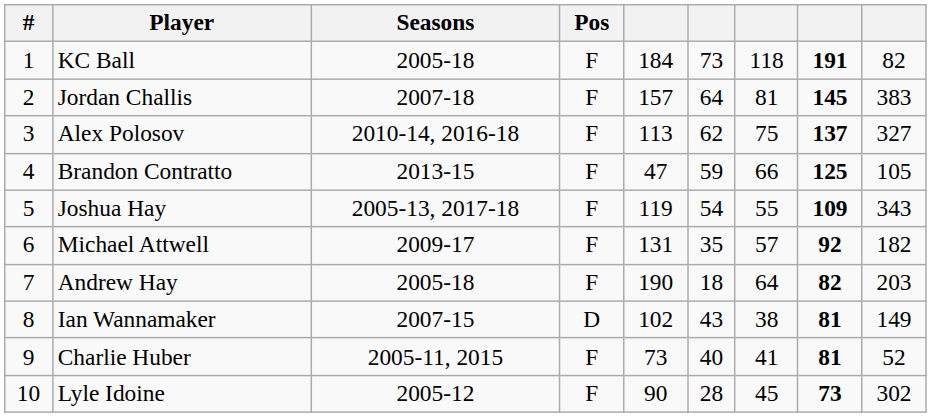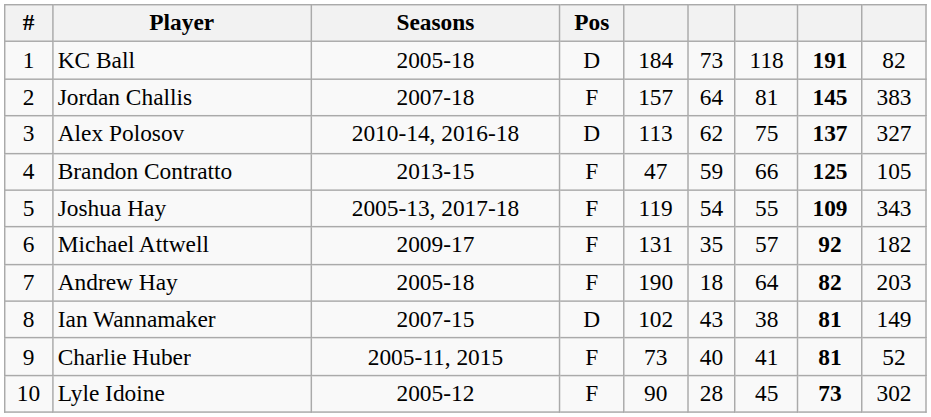 <table class="wikitable"  style="width:50%; text-align:center;">
 <tr>
 <th>#</th>
 <th class=unsortable>Player</th>
 <th class=unsortable>Seasons</th>
 <th class=unsortable>Pos</th>
 <th></th>
 <th></th>
 <th></th>
 <th></th>
 <th></th>
 </tr>
 <tr>
 <td>1</td>
 <td style="text-align:left;"> KC Ball</td>
 <td>2005-18</td>
-<td>F</td>
+<td>D</td>
 <td>184</td>
 <td>73</td>
 <td>118</td>
 <td><strong>191</strong></td>
 <td>82</td>
 </tr>
 <tr>
 <td>2</td>
 <td style="text-align:left;"> Jordan Challis</td>
 <td>2007-18</td>
 <td>F</td>
 <td>157</td>
 <td>64</td>
 <td>81</td>
 <td><strong>145</strong></td>
 <td>383</td>
 </tr>
 <tr>
 <td>3</td>
 <td style="text-align:left;"> Alex Polosov</td>
 <td>2010-14, 2016-18</td>
-<td>F</td>
+<td>D</td>
 <td>113</td>
 <td>62</td>
 <td>75</td>
 <td><strong>137</strong></td>
 <td>327</td>
 </tr>
 <tr>
 <td>4</td>
 <td style="text-align:left;"> Brandon Contratto</td>
 <td>2013-15</td>
 <td>F</td>
 <td>47</td>
 <td>59</td>
 <td>66</td>
 <td><strong>125</strong></td>
 <td>105</td>
 </tr>
 <tr>
 <td>5</td>
 <td style="text-align:left;"> Joshua Hay</td>
 <td>2005-13, 2017-18</td>
 <td>F</td>
 <td>119</td>
 <td>54</td>
 <td>55</td>
 <td><strong>109</strong></td>
 <td>343</td>
 </tr>
 <tr>
 <td>6</td>
 <td style="text-align:left;"> Michael Attwell</td>
 <td>2009-17</td>
 <td>F</td>
 <td>131</td>
 <td>35</td>
 <td>57</td>
 <td><strong>92</strong></td>
 <td>182</td>
 </tr>
 <tr>
 <td>7</td>
 <td style="text-align:left;"> Andrew Hay</td>
 <td>2005-18</td>
 <td>F</td>
 <td>190</td>
 <td>18</td>
 <td>64</td>
 <td><strong>82</strong></td>
 <td>203</td>
 </tr>
 <tr>
 <td>8</td>
 <td style="text-align:left;"> Ian Wannamaker</td>
 <td>2007-15</td>
 <td>D</td>
 <td>102</td>
 <td>43</td>
 <td>38</td>
 <td><strong>81</strong></td>
 <td>149</td>
 </tr>
 <tr>
 <td>9</td>
 <td style="text-align:left;"> Charlie Huber</td>
 <td>2005-11, 2015</td>
 <td>F</td>
 <td>73</td>
 <td>40</td>
 <td>41</td>
 <td><strong>81</strong></td>
 <td>52</td>
 </tr>
 <tr>
 <td>10</td>
 <td style="text-align:left;"> Lyle Idoine</td>
 <td>2005-12</td>
 <td>F</td>
 <td>90</td>
 <td>28</td>
 <td>45</td>
 <td><strong>73</strong></td>
 <td>302</td>
 </tr>
 </table>
